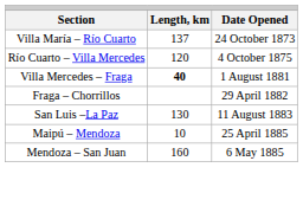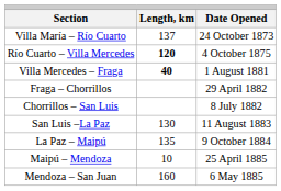 <table class="wikitable" style="text-align:center; background:white; color:black" align="center">
 <tr>
 <td colspan=3 style= "background: #cccccc"></td>
 </tr>
 <tr>
 <th>Section</th>
 <th>Length, km</th>
 <th>Date Opened</th>
 </tr>
 <tr>
 <td>Villa María – <a href='#'>Río Cuarto</a></td>
 <td>137</td>
 <td>24 October 1873</td>
 </tr>
 <tr>
 <td>Río Cuarto – <a href='#'>Villa Mercedes</a></td>
-<td>120</td>
+<td><strong>120</strong></td>
 <td>4 October 1875</td>
 </tr>
 <tr>
 <td>Villa Mercedes – <a href='#'>Fraga</a></td>
 <td><strong>40</strong></td>
 <td>1 August 1881</td>
 </tr>
 <tr>
 <td>Fraga – Chorrillos</td>
 <td></td>
 <td>29 April 1882</td>
 </tr>
 <tr>
+<td>Chorrillos – <a href='#'>San Luis</a></td>
+<td></td>
+<td>8 July 1882</td>
+</tr>
+<tr>
 <td>San Luis –<a href='#'>La Paz</a></td>
 <td>130</td>
 <td>11 August 1883</td>
+</tr>
+<tr>
+<td>La Paz – <a href='#'>Maipú</a></td>
+<td>135</td>
+<td>9 October 1884</td>
 </tr>
 <tr>
 <td>Maipú – <a href='#'>Mendoza</a></td>
 <td>10</td>
 <td>25 April 1885</td>
 </tr>
 <tr>
 <td>Mendoza – San Juan</td>
 <td>160</td>
 <td>6 May 1885</td>
 </tr>
 </table>
